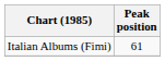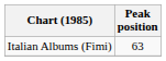 <table class="wikitable sortable plainrowheaders">
 <tr>
 <th>Chart (1985)</th>
 <th>Peak<br>position</th>
 </tr>
 <tr>
 <td>Italian Albums (Fimi)</td>
-<td style="text-align:center;">61</td>
+<td style="text-align:center;">63</td>
 </tr>
 <tr>
 </tr>
 </table>
